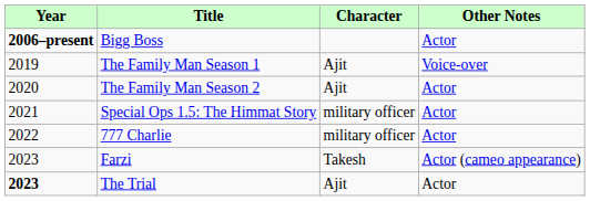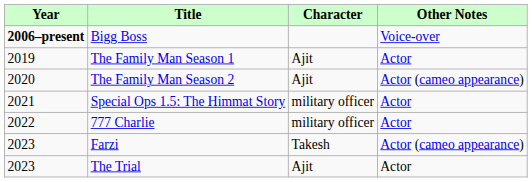 <table class="wikitable sortable">
 <tr>
 <th style="background:#cfc; text-align:center;"><strong>Year</strong></th>
 <th style="background:#cfc; text-align:center;"><strong>Title</strong></th>
 <th style="background:#cfc; text-align:center;"><strong>Character</strong></th>
 <th style="background:#cfc; text-align:center;"><strong>Other Notes</strong></th>
 </tr>
 <tr>
 <td><strong>2006–present</strong></td>
 <td><a href='#'>Bigg Boss</a></td>
 <td></td>
-<td><a href='#'>Actor</a></td>
+<td><a href='#'>Voice-over</a></td>
 </tr>
 <tr>
 <td>2019</td>
 <td><a href='#'>The Family Man Season 1</a></td>
 <td>Ajit</td>
-<td><a href='#'>Voice-over</a></td>
+<td><a href='#'>Actor</a></td>
 </tr>
 <tr>
 <td>2020</td>
 <td><a href='#'>The Family Man Season 2</a></td>
 <td>Ajit</td>
-<td><a href='#'>Actor</a></td>
+<td><a href='#'>Actor</a> (<a href='#'>cameo appearance</a>)</td>
 </tr>
 <tr>
 <td>2021</td>
 <td><a href='#'>Special Ops 1.5: The Himmat Story</a></td>
 <td>military officer</td>
 <td><a href='#'>Actor</a></td>
 </tr>
 <tr>
 <td>2022</td>
 <td><a href='#'>777 Charlie</a></td>
 <td>military officer</td>
 <td><a href='#'>Actor</a></td>
 </tr>
 <tr>
 <td>2023</td>
 <td><a href='#'>Farzi</a></td>
 <td>Takesh</td>
 <td><a href='#'>Actor</a> (<a href='#'>cameo appearance</a>)</td>
 </tr>
 <tr>
-<td><strong>2023</strong></td>
+<td>2023</td>
 <td><a href='#'>The Trial</a></td>
 <td>Ajit</td>
 <td>Actor</td>
 </tr>
 </table>
